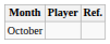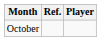 <table class="wikitable">
 <tr>
 <th>Month</th>
+<th>Ref.</th>
 <th>Player</th>
-<th>Ref.</th>
 </tr>
 <tr>
 <td>October</td>
 <td></td>
 <td></td>
 </tr>
 </table>
